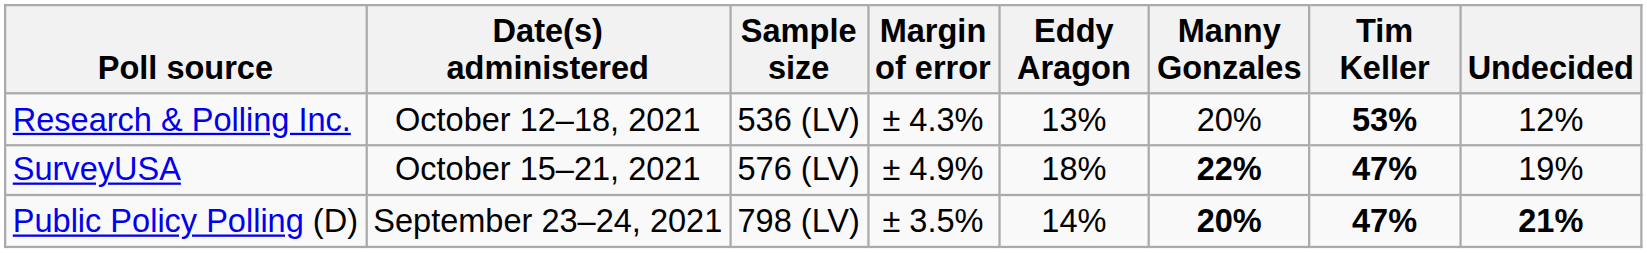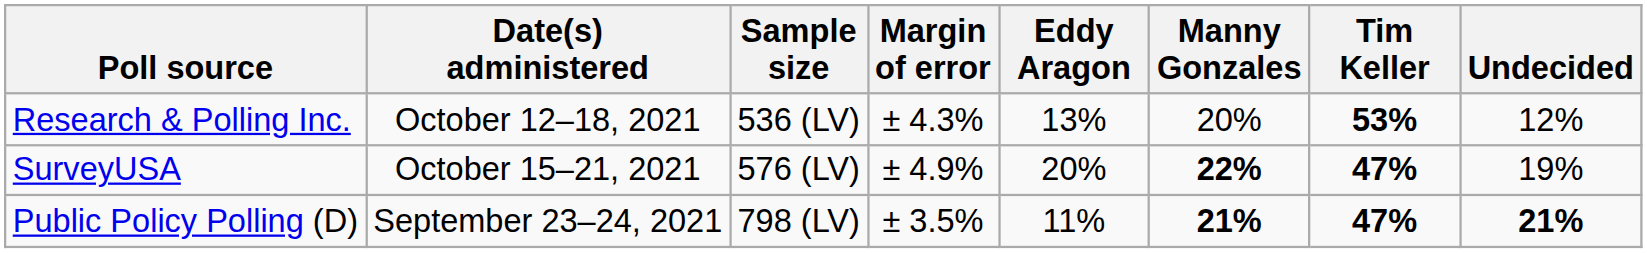 <table class="wikitable" style="font-size:90%;text-align:center;">
 <tr valign=bottom>
 <th>Poll source</th>
 <th>Date(s)<br>administered</th>
 <th>Sample<br>size</th>
 <th>Margin<br>of error</th>
 <th style="width:60px;">Eddy<br>Aragon</th>
 <th style="width:60px;">Manny<br>Gonzales</th>
 <th style="width:60px;">Tim<br>Keller</th>
 <th>Undecided</th>
 </tr>
 <tr>
 <td style="text-align:left;"><a href='#'>Research & Polling Inc.</a></td>
 <td>October 12–18, 2021</td>
 <td>536 (LV)</td>
 <td>± 4.3%</td>
 <td>13%</td>
 <td>20%</td>
 <td><strong>53%</strong></td>
 <td>12%</td>
 </tr>
 <tr>
 <td style="text-align:left;"><a href='#'>SurveyUSA</a></td>
 <td>October 15–21, 2021</td>
 <td>576 (LV)</td>
 <td>± 4.9%</td>
-<td>18%</td>
+<td>20%</td>
 <td><strong>22%</strong></td>
 <td><strong>47%</strong></td>
 <td>19%</td>
 </tr>
 <tr>
 <td style="text-align:left;"><a href='#'>Public Policy Polling</a> (D)</td>
 <td>September 23–24, 2021</td>
 <td>798 (LV)</td>
 <td>± 3.5%</td>
-<td>14%</td>
-<td><strong>20%</strong></td>
+<td>11%</td>
+<td><strong>21%</strong></td>
 <td><strong>47%</strong></td>
 <td><strong>21%</strong></td>
 </tr>
 </table>
